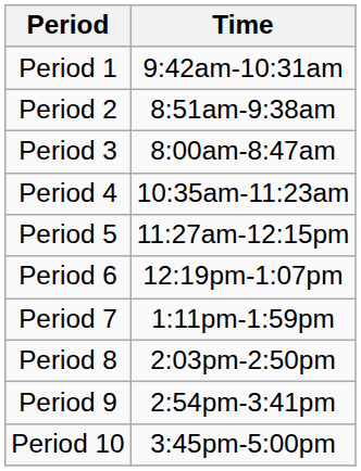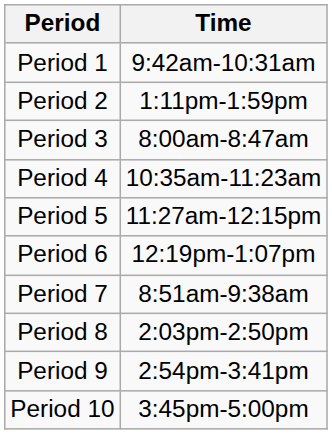 <table class="wikitable plainrowheaders" style="text-align:center;">
 <tr>
 <th>Period</th>
 <th>Time</th>
 </tr>
 <tr>
 <td>Period 1</td>
 <td>9:42am-10:31am</td>
 </tr>
 <tr>
 <td>Period 2</td>
-<td>8:51am-9:38am</td>
+<td>1:11pm-1:59pm</td>
 </tr>
 <tr>
 <td>Period 3</td>
 <td>8:00am-8:47am</td>
 </tr>
 <tr>
 <td>Period 4</td>
 <td>10:35am-11:23am</td>
 </tr>
 <tr>
 <td>Period 5</td>
 <td>11:27am-12:15pm</td>
 </tr>
 <tr>
 <td>Period 6</td>
 <td>12:19pm-1:07pm</td>
 </tr>
 <tr>
 <td>Period 7</td>
-<td>1:11pm-1:59pm</td>
+<td>8:51am-9:38am</td>
 </tr>
 <tr>
 <td>Period 8</td>
 <td>2:03pm-2:50pm</td>
 </tr>
 <tr>
 <td>Period 9</td>
 <td>2:54pm-3:41pm</td>
 </tr>
 <tr>
 <td>Period 10</td>
 <td>3:45pm-5:00pm</td>
 </tr>
 </table>
